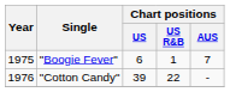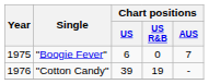 <table class="wikitable" style="text-align:center;">
 <tr>
 <th rowspan="2">Year</th>
 <th rowspan="2">Single</th>
 <th colspan="3">Chart positions</th>
 </tr>
 <tr style="font-size:smaller;">
 <th width="40"><a href='#'>US</a></th>
 <th width="40"><a href='#'>US<br>R&B</a></th>
 <th width="40"><a href='#'>AUS</a></th>
 </tr>
 <tr>
 <td rowspan="1">1975</td>
 <td align="left">"<a href='#'>Boogie Fever</a>"</td>
 <td>6</td>
-<td>1</td>
+<td>0</td>
 <td>7</td>
 </tr>
 <tr>
 <td rowspan="1">1976</td>
 <td align="left">"Cotton Candy"</td>
 <td>39</td>
-<td>22</td>
+<td>19</td>
 <td>-</td>
 </tr>
 <tr>
 </tr>
 </table>
